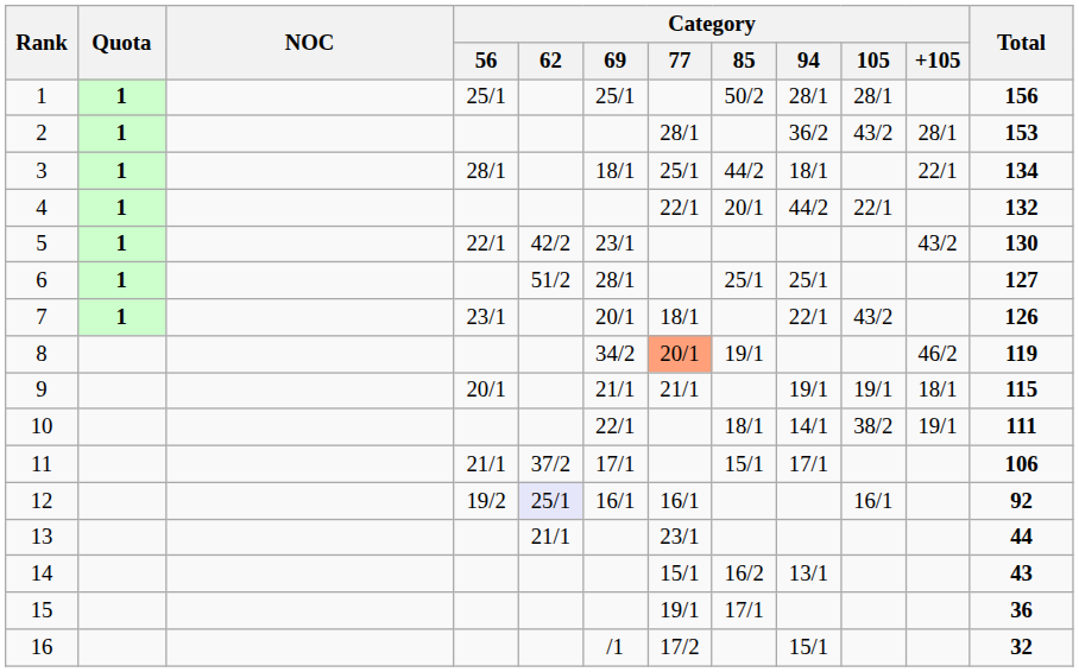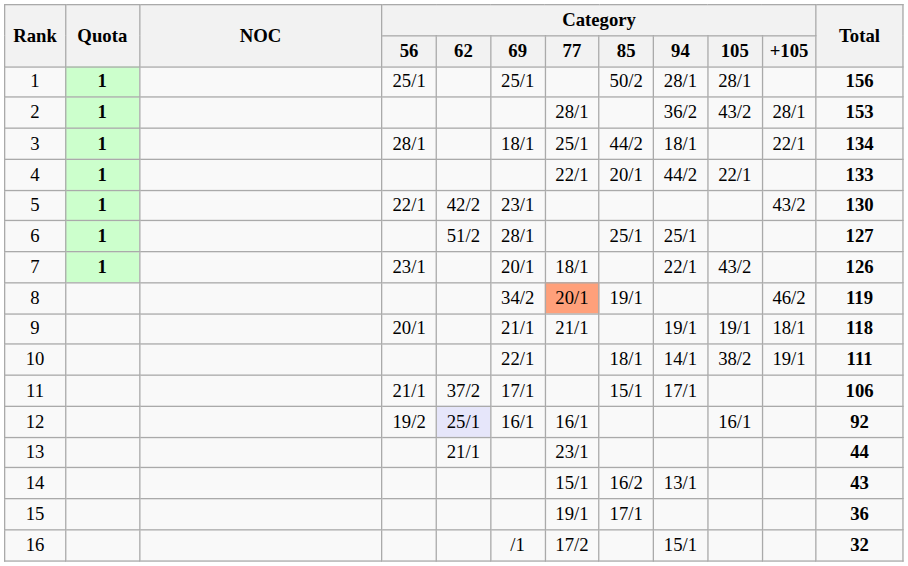 <table class="wikitable" style="text-align:center; font-size:90%">
 <tr>
 <th rowspan=2 width=40>Rank</th>
 <th rowspan=2 width=50>Quota</th>
 <th rowspan=2 width=180>NOC</th>
 <th colspan=8>Category</th>
 <th rowspan=2 width=60>Total</th>
 </tr>
 <tr>
 <th width=35>56</th>
 <th width=35>62</th>
 <th width=35>69</th>
 <th width=35>77</th>
 <th width=35>85</th>
 <th width=35>94</th>
 <th width=35>105</th>
 <th width=35>+105</th>
 </tr>
 <tr>
 <td>1</td>
 <td bgcolor=#ccffcc><strong>1</strong></td>
 <td align=left></td>
 <td>25/1</td>
 <td></td>
 <td>25/1</td>
 <td></td>
 <td>50/2</td>
 <td>28/1</td>
 <td>28/1</td>
 <td></td>
 <td><strong>156</strong></td>
 </tr>
 <tr>
 <td>2</td>
 <td bgcolor=#ccffcc><strong>1</strong></td>
 <td align=left></td>
 <td></td>
 <td></td>
 <td></td>
 <td>28/1</td>
 <td></td>
 <td>36/2</td>
 <td>43/2</td>
 <td>28/1</td>
 <td><strong>153</strong></td>
 </tr>
 <tr>
 <td>3</td>
 <td bgcolor=#ccffcc><strong>1</strong></td>
 <td align=left></td>
 <td>28/1</td>
 <td></td>
 <td>18/1</td>
 <td>25/1</td>
 <td>44/2</td>
 <td>18/1</td>
 <td></td>
 <td>22/1</td>
 <td><strong>134</strong></td>
 </tr>
 <tr>
 <td>4</td>
 <td bgcolor=#ccffcc><strong>1</strong></td>
 <td align=left></td>
 <td></td>
 <td></td>
 <td></td>
 <td>22/1</td>
 <td>20/1</td>
 <td>44/2</td>
 <td>22/1</td>
 <td></td>
-<td><strong>132</strong></td>
+<td><strong>133</strong></td>
 </tr>
 <tr>
 <td>5</td>
 <td bgcolor=#ccffcc><strong>1</strong></td>
 <td align=left></td>
 <td>22/1</td>
 <td>42/2</td>
 <td>23/1</td>
 <td></td>
 <td></td>
 <td></td>
 <td></td>
 <td>43/2</td>
 <td><strong>130</strong></td>
 </tr>
 <tr>
 <td>6</td>
 <td bgcolor=#ccffcc><strong>1</strong></td>
 <td align=left></td>
 <td></td>
 <td>51/2</td>
 <td>28/1</td>
 <td></td>
 <td>25/1</td>
 <td>25/1</td>
 <td></td>
 <td></td>
 <td><strong>127</strong></td>
 </tr>
 <tr>
 <td>7</td>
 <td bgcolor=#ccffcc><strong>1</strong></td>
 <td align=left></td>
 <td>23/1</td>
 <td></td>
 <td>20/1</td>
 <td>18/1</td>
 <td></td>
 <td>22/1</td>
 <td>43/2</td>
 <td></td>
 <td><strong>126</strong></td>
 </tr>
 <tr>
 <td>8</td>
 <td></td>
 <td align=left></td>
 <td></td>
 <td></td>
 <td>34/2</td>
 <td style="background: lightsalmon;">20/1</td>
 <td>19/1</td>
 <td></td>
 <td></td>
 <td>46/2</td>
 <td><strong>119</strong></td>
 </tr>
 <tr>
 <td>9</td>
 <td></td>
 <td align=left></td>
 <td>20/1</td>
 <td></td>
 <td>21/1</td>
 <td>21/1</td>
 <td></td>
 <td>19/1</td>
 <td>19/1</td>
 <td>18/1</td>
-<td><strong>115</strong></td>
+<td><strong>118</strong></td>
 </tr>
 <tr>
 <td>10</td>
 <td></td>
 <td align=left></td>
 <td></td>
 <td></td>
 <td>22/1</td>
 <td></td>
 <td>18/1</td>
 <td>14/1</td>
 <td>38/2</td>
 <td>19/1</td>
 <td><strong>111</strong></td>
 </tr>
 <tr>
 <td>11</td>
 <td></td>
 <td align=left></td>
 <td>21/1</td>
 <td>37/2</td>
 <td>17/1</td>
 <td></td>
 <td>15/1</td>
 <td>17/1</td>
 <td></td>
 <td></td>
 <td><strong>106</strong></td>
 </tr>
 <tr>
 <td>12</td>
 <td></td>
 <td align=left></td>
 <td>19/2</td>
 <td style="background: lavender;">25/1</td>
 <td>16/1</td>
 <td>16/1</td>
 <td></td>
 <td></td>
 <td>16/1</td>
 <td></td>
 <td><strong>92</strong></td>
 </tr>
 <tr>
 <td>13</td>
 <td></td>
 <td align=left></td>
 <td></td>
 <td>21/1</td>
 <td></td>
 <td>23/1</td>
 <td></td>
 <td></td>
 <td></td>
 <td></td>
 <td><strong>44</strong></td>
 </tr>
 <tr>
 <td>14</td>
 <td></td>
 <td align=left></td>
 <td></td>
 <td></td>
 <td></td>
 <td>15/1</td>
 <td>16/2</td>
 <td>13/1</td>
 <td></td>
 <td></td>
 <td><strong>43</strong></td>
 </tr>
 <tr>
 <td>15</td>
 <td></td>
 <td align=left></td>
 <td></td>
 <td></td>
 <td></td>
 <td>19/1</td>
 <td>17/1</td>
 <td></td>
 <td></td>
 <td></td>
 <td><strong>36</strong></td>
 </tr>
 <tr>
 <td>16</td>
 <td></td>
 <td align=left></td>
 <td></td>
 <td></td>
 <td>/1</td>
 <td>17/2</td>
 <td></td>
 <td>15/1</td>
 <td></td>
 <td></td>
 <td><strong>32</strong></td>
 </tr>
 </table>
